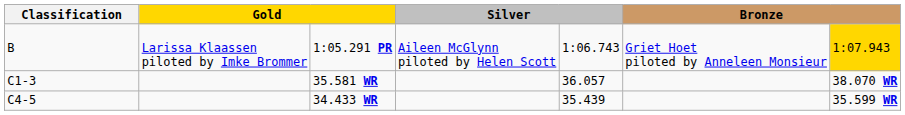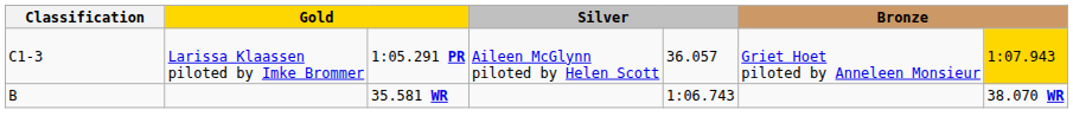 <table class=wikitable style="font-size:100%">
 <tr>
 <th rowspan="1" width="15%">Classification</th>
 <th colspan="2" style="background:gold;">Gold</th>
 <th colspan="2" style="background:silver;">Silver</th>
 <th colspan="2" style="background:#CC9966;">Bronze</th>
 </tr>
 <tr>
-<td>B <br></td>
+<td>C1-3 <br></td>
 <td><br><a href='#'>Larissa Klaassen</a><br> piloted by <a href='#'>Imke Brommer</a></td>
 <td>1:05.291 <strong><a href='#'>PR</a></strong></td>
 <td><br><a href='#'>Aileen McGlynn</a><br> piloted by <a href='#'>Helen Scott</a></td>
-<td>1:06.743</td>
+<td>36.057</td>
 <td><br><a href='#'>Griet Hoet</a><br> piloted by <a href='#'>Anneleen Monsieur</a></td>
 <td style="background: gold;">1:07.943</td>
 </tr>
 <tr>
-<td>C1-3 <br></td>
+<td>B <br></td>
 <td></td>
 <td>35.581 <strong><a href='#'>WR</a></strong></td>
 <td></td>
-<td>36.057</td>
+<td>1:06.743</td>
 <td></td>
 <td>38.070 <strong><a href='#'>WR</a></strong></td>
 </tr>
-<tr>
-<td>C4-5 <br></td>
-<td></td>
-<td>34.433 <strong><a href='#'>WR</a></strong></td>
-<td></td>
-<td>35.439</td>
-<td></td>
-<td>35.599 <strong><a href='#'>WR</a></strong></td>
-</tr>
 </table>
